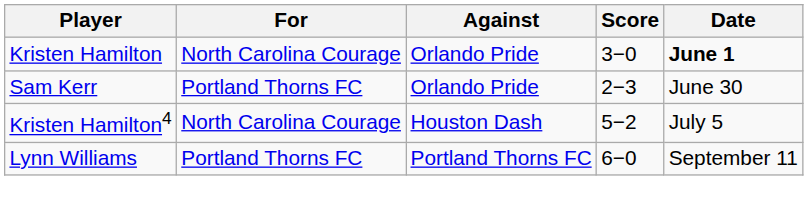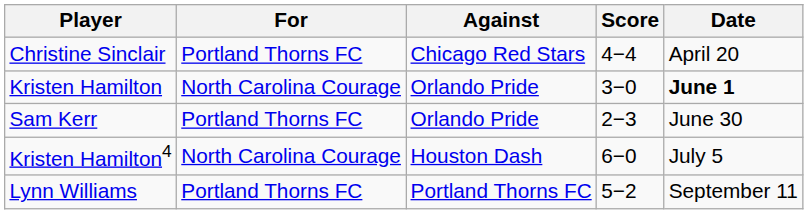 <table class="wikitable">
 <tr>
 <th>Player</th>
 <th>For</th>
 <th>Against</th>
 <th>Score</th>
 <th>Date</th>
+</tr>
+<tr>
+<td> <a href='#'>Christine Sinclair</a></td>
+<td><a href='#'>Portland Thorns FC</a></td>
+<td><a href='#'>Chicago Red Stars</a></td>
+<td>4−4</td>
+<td>April 20</td>
 </tr>
 <tr>
 <td> <a href='#'>Kristen Hamilton</a></td>
 <td><a href='#'>North Carolina Courage</a></td>
 <td><a href='#'>Orlando Pride</a></td>
 <td>3−0</td>
 <td><strong>June 1</strong></td>
 </tr>
 <tr>
 <td> <a href='#'>Sam Kerr</a></td>
 <td><a href='#'>Portland Thorns FC</a></td>
 <td><a href='#'>Orlando Pride</a></td>
 <td>2−3</td>
 <td>June 30</td>
 </tr>
 <tr>
 <td> <a href='#'>Kristen Hamilton</a><sup>4</sup></td>
 <td><a href='#'>North Carolina Courage</a></td>
 <td><a href='#'>Houston Dash</a></td>
-<td>5−2</td>
+<td>6−0</td>
 <td>July 5</td>
 </tr>
 <tr>
 <td> <a href='#'>Lynn Williams</a></td>
 <td><a href='#'>Portland Thorns FC</a></td>
 <td><a href='#'>Portland Thorns FC</a></td>
-<td>6−0</td>
+<td>5−2</td>
 <td>September 11</td>
 </tr>
 </table>
